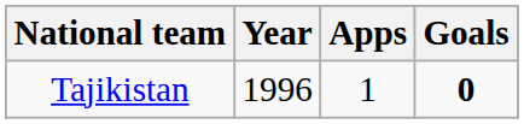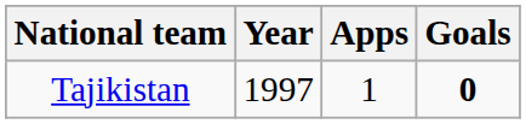 <table class="wikitable" style="text-align:center">
 <tr>
 <th>National team</th>
 <th>Year</th>
 <th>Apps</th>
 <th>Goals</th>
 </tr>
 <tr>
 <td><a href='#'>Tajikistan</a></td>
-<td>1996</td>
+<td>1997</td>
 <td>1</td>
 <td><strong>0</strong></td>
 </tr>
 </table>
